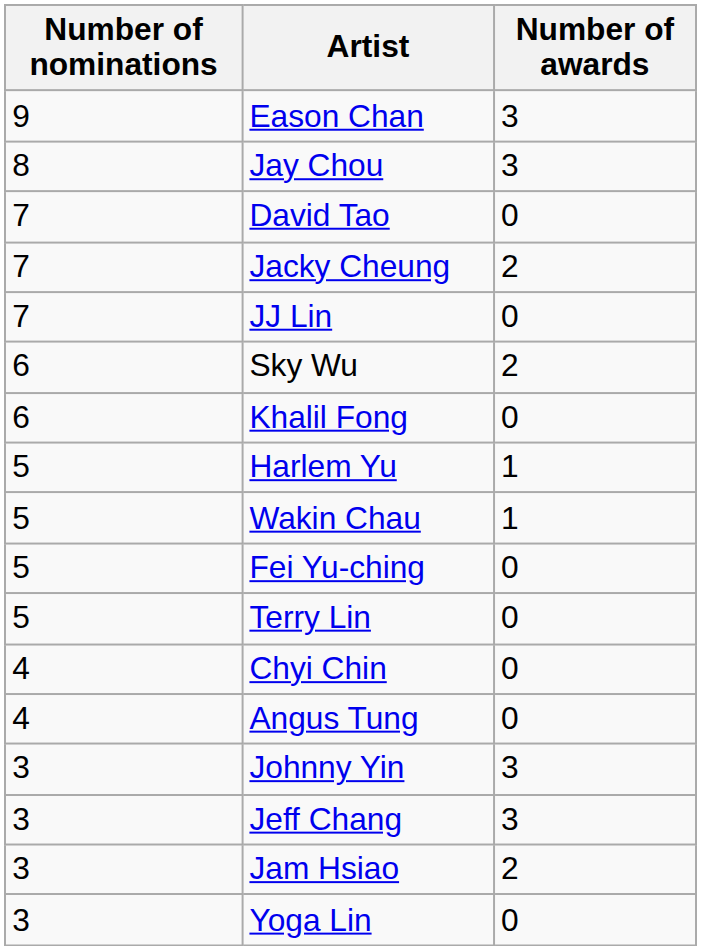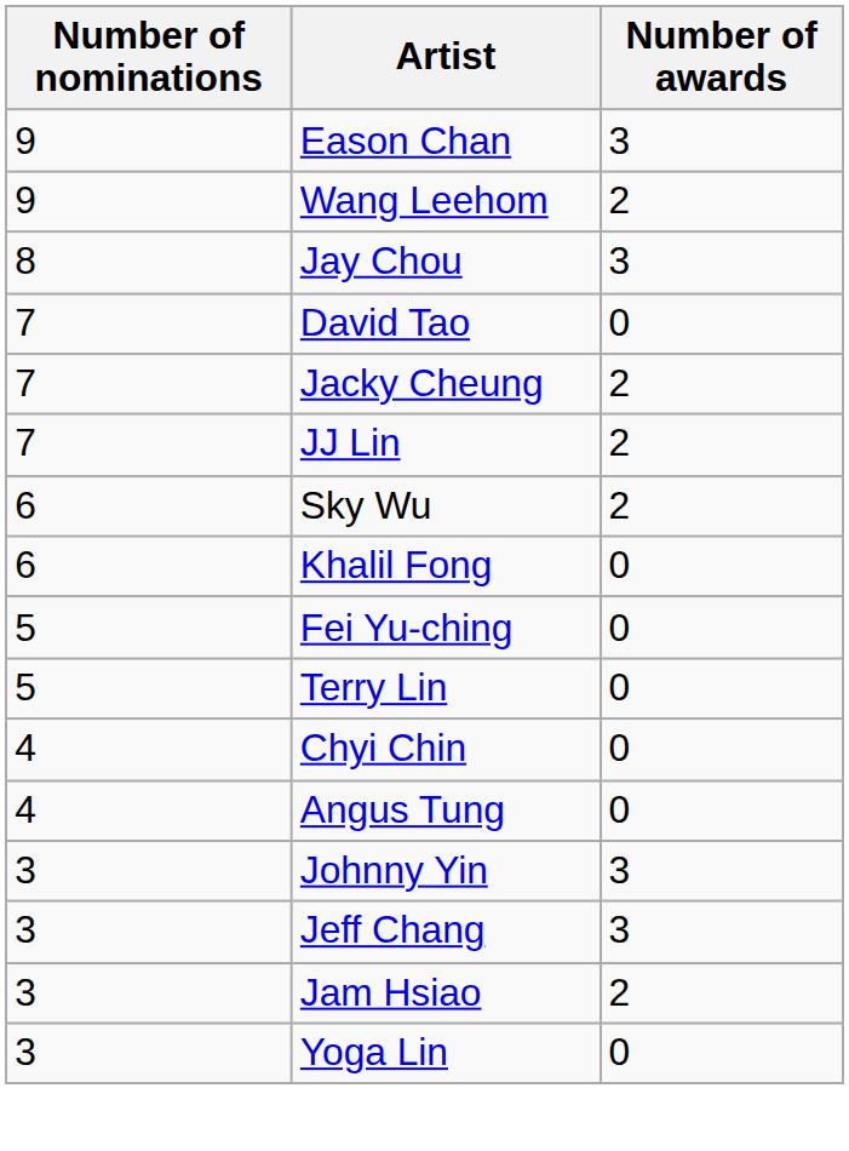 <table class="wikitable center sortable" style="width:350px">
 <tr>
 <th>Number of<br>nominations</th>
 <th>Artist</th>
 <th>Number of<br>awards</th>
 </tr>
 <tr>
 <td>9</td>
 <td><a href='#'>Eason Chan</a></td>
 <td>3</td>
+</tr>
+<tr>
+<td>9</td>
+<td><a href='#'>Wang Leehom</a></td>
+<td>2</td>
 </tr>
 <tr>
 <td>8</td>
 <td><a href='#'>Jay Chou</a></td>
 <td>3</td>
 </tr>
 <tr>
 <td>7</td>
 <td><a href='#'>David Tao</a></td>
 <td>0</td>
 </tr>
 <tr>
 <td>7</td>
 <td><a href='#'>Jacky Cheung</a></td>
 <td>2</td>
 </tr>
 <tr>
 <td>7</td>
 <td><a href='#'>JJ Lin</a></td>
-<td>0</td>
+<td>2</td>
 </tr>
 <tr>
 <td>6</td>
 <td>Sky Wu</td>
 <td>2</td>
 </tr>
 <tr>
 <td>6</td>
 <td><a href='#'>Khalil Fong</a></td>
 <td>0</td>
-</tr>
-<tr>
-<td>5</td>
-<td><a href='#'>Harlem Yu</a></td>
-<td>1</td>
-</tr>
-<tr>
-<td>5</td>
-<td><a href='#'>Wakin Chau</a></td>
-<td>1</td>
 </tr>
 <tr>
 <td>5</td>
 <td><a href='#'>Fei Yu-ching</a></td>
 <td>0</td>
 </tr>
 <tr>
 <td>5</td>
 <td><a href='#'>Terry Lin</a></td>
 <td>0</td>
 </tr>
 <tr>
 <td>4</td>
 <td><a href='#'>Chyi Chin</a></td>
 <td>0</td>
 </tr>
 <tr>
 <td>4</td>
 <td><a href='#'>Angus Tung</a></td>
 <td>0</td>
 </tr>
 <tr>
 <td>3</td>
 <td><a href='#'>Johnny Yin</a></td>
 <td>3</td>
 </tr>
 <tr>
 <td>3</td>
 <td><a href='#'>Jeff Chang</a></td>
 <td>3</td>
 </tr>
 <tr>
 <td>3</td>
 <td><a href='#'>Jam Hsiao</a></td>
 <td>2</td>
 </tr>
 <tr>
 <td>3</td>
 <td><a href='#'>Yoga Lin</a></td>
 <td>0</td>
 </tr>
 </table>
